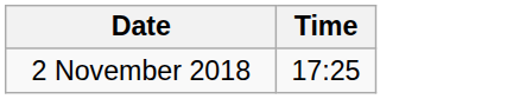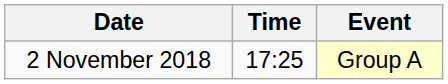 <table class = "wikitable" style="text-align:center;">
 <tr>
 <th width=150>Date</th>
 <th width=50>Time</th>
+<th width=80>Event</th>
 </tr>
 <tr>
 <td>2 November 2018</td>
 <td>17:25</td>
+<td bgcolor=ffffcc>Group A</td>
 </tr>
 </table>
